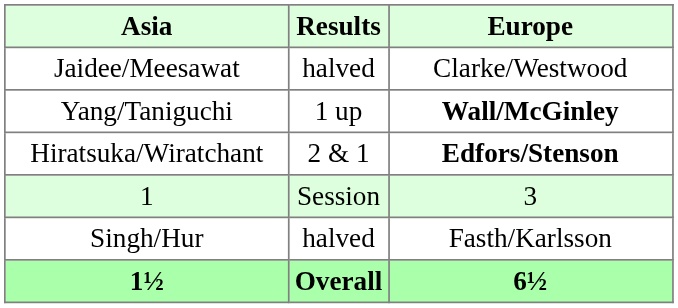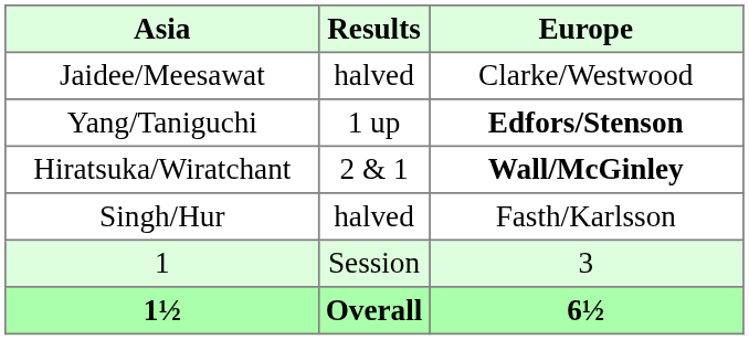 <table border="1" cellpadding="3" style="border-collapse:collapse; text-align:center;">
 <tr style="background:#ddffdd;">
 <th width=160>Asia</th>
 <th>Results</th>
 <th width=160>Europe</th>
 </tr>
 <tr>
 <td>Jaidee/Meesawat</td>
 <td>halved</td>
 <td>Clarke/Westwood</td>
 </tr>
 <tr>
 <td>Yang/Taniguchi</td>
 <td>1 up</td>
-<td><strong>Wall/McGinley</strong></td>
+<td><strong>Edfors/Stenson</strong></td>
 </tr>
 <tr>
 <td>Hiratsuka/Wiratchant</td>
 <td>2 & 1</td>
-<td><strong>Edfors/Stenson</strong></td>
+<td><strong>Wall/McGinley</strong></td>
+</tr>
+<tr>
+<td>Singh/Hur</td>
+<td>halved</td>
+<td>Fasth/Karlsson</td>
 </tr>
 <tr style="background:#ddffdd;">
 <td>1</td>
 <td>Session</td>
 <td>3</td>
-</tr>
-<tr>
-<td>Singh/Hur</td>
-<td>halved</td>
-<td>Fasth/Karlsson</td>
 </tr>
 <tr style="background:#aaffaa;">
 <th>1½</th>
 <th>Overall</th>
 <th>6½</th>
 </tr>
 </table>
